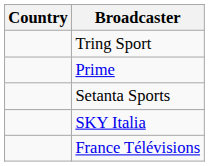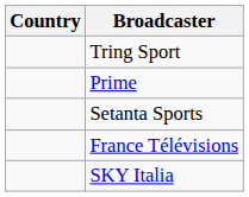 <table class="wikitable">
 <tr>
 <th>Country</th>
 <th>Broadcaster</th>
 </tr>
 <tr>
 <td></td>
 <td>Tring Sport</td>
 </tr>
 <tr>
 <td></td>
 <td><a href='#'>Prime</a></td>
 </tr>
 <tr>
 <td></td>
 <td>Setanta Sports</td>
 </tr>
 <tr>
 <td></td>
-<td><a href='#'>SKY Italia</a></td>
+<td><a href='#'>France Télévisions</a></td>
 </tr>
 <tr>
 <td></td>
-<td><a href='#'>France Télévisions</a></td>
+<td><a href='#'>SKY Italia</a></td>
 </tr>
 </table>
